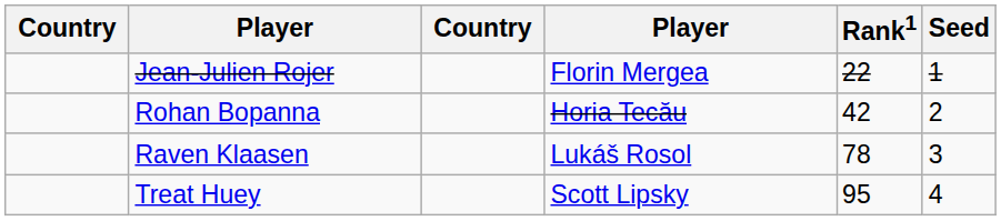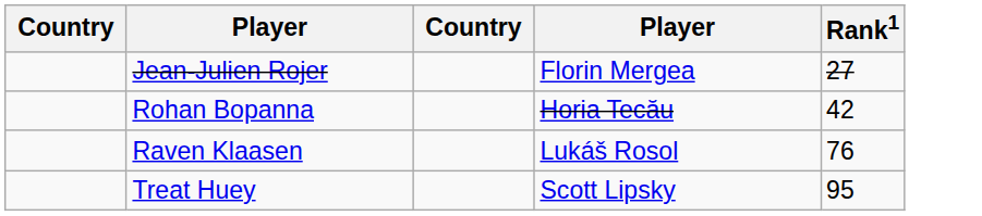 <table class="sortable wikitable">
 <tr>
 <th width="70">Country</th>
 <th width="175">Player</th>
 <th width="70">Country</th>
 <th width="175">Player</th>
 <th>Rank<sup>1</sup></th>
-<th>Seed</th>
 </tr>
 <tr>
 <td><s></s></td>
 <td><s><a href='#'>Jean-Julien Rojer</a></s></td>
 <td><s></s></td>
 <td><a href='#'>Florin Mergea</a></td>
-<td><s>22</s></td>
-<td><s>1</s></td>
+<td><s>27</s></td>
 </tr>
 <tr>
 <td></td>
 <td><a href='#'>Rohan Bopanna</a></td>
 <td></td>
 <td><s><a href='#'>Horia Tecău</a></s></td>
 <td>42</td>
-<td>2</td>
 </tr>
 <tr>
 <td></td>
 <td><a href='#'>Raven Klaasen</a></td>
 <td></td>
 <td><a href='#'>Lukáš Rosol</a></td>
-<td>78</td>
-<td>3</td>
+<td>76</td>
 </tr>
 <tr>
 <td></td>
 <td><a href='#'>Treat Huey</a></td>
 <td></td>
 <td><a href='#'>Scott Lipsky</a></td>
 <td>95</td>
-<td>4</td>
 </tr>
 </table>
